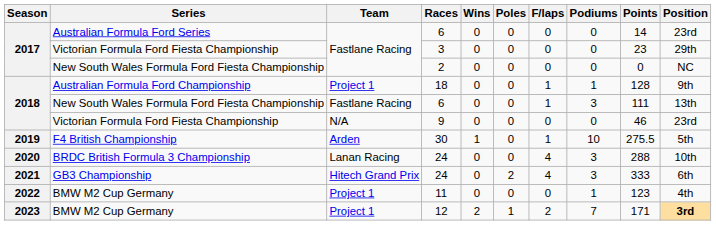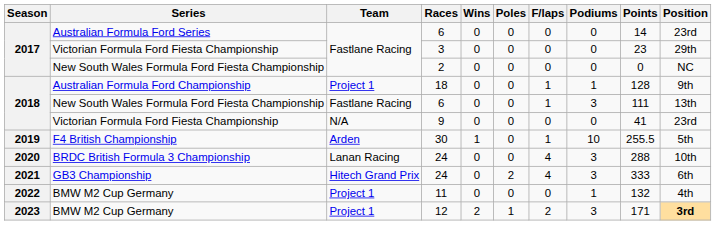 <table class="wikitable" style="font-size: 90%; text-align:center">
 <tr>
 <th>Season</th>
 <th>Series</th>
 <th>Team</th>
 <th>Races</th>
 <th>Wins</th>
 <th>Poles</th>
 <th>F/laps</th>
 <th>Podiums</th>
 <th>Points</th>
 <th>Position</th>
 </tr>
 <tr>
 <th rowspan="3">2017</th>
 <td align=left><a href='#'>Australian Formula Ford Series</a></td>
 <td rowspan="3" align=left>Fastlane Racing</td>
 <td>6</td>
 <td>0</td>
 <td>0</td>
 <td>0</td>
 <td>0</td>
 <td>14</td>
 <td>23rd</td>
 </tr>
 <tr>
 <td align=left>Victorian Formula Ford Fiesta Championship</td>
 <td>3</td>
 <td>0</td>
 <td>0</td>
 <td>0</td>
 <td>0</td>
 <td>23</td>
 <td>29th</td>
 </tr>
 <tr>
 <td align=left nowrap>New South Wales Formula Ford Fiesta Championship</td>
 <td>2</td>
 <td>0</td>
 <td>0</td>
 <td>0</td>
 <td>0</td>
 <td>0</td>
 <td>NC</td>
 </tr>
 <tr>
 <th rowspan="3">2018</th>
 <td align="left"><a href='#'>Australian Formula Ford Championship</a></td>
 <td align=left><a href='#'>Project 1</a></td>
 <td>18</td>
 <td>0</td>
 <td>0</td>
 <td>1</td>
 <td>1</td>
 <td>128</td>
 <td>9th</td>
 </tr>
 <tr>
 <td align=left>New South Wales Formula Ford Fiesta Championship</td>
 <td align=left>Fastlane Racing</td>
 <td>6</td>
 <td>0</td>
 <td>0</td>
 <td>1</td>
 <td>3</td>
 <td>111</td>
 <td>13th</td>
 </tr>
 <tr>
 <td align=left>Victorian Formula Ford Fiesta Championship</td>
 <td align=left>N/A</td>
 <td>9</td>
 <td>0</td>
 <td>0</td>
 <td>0</td>
 <td>0</td>
-<td>46</td>
+<td>41</td>
 <td>23rd</td>
 </tr>
 <tr>
 <th>2019</th>
 <td align=left><a href='#'>F4 British Championship</a></td>
 <td align=left><a href='#'>Arden</a></td>
 <td>30</td>
 <td>1</td>
 <td>0</td>
 <td>1</td>
 <td>10</td>
-<td>275.5</td>
+<td>255.5</td>
 <td>5th</td>
 </tr>
 <tr>
 <th>2020</th>
 <td align=left><a href='#'>BRDC British Formula 3 Championship</a></td>
 <td align=left>Lanan Racing</td>
 <td>24</td>
 <td>0</td>
 <td>0</td>
 <td>4</td>
 <td>3</td>
 <td>288</td>
 <td>10th</td>
 </tr>
 <tr>
 <th>2021</th>
 <td align=left><a href='#'>GB3 Championship</a></td>
 <td align=left><a href='#'>Hitech Grand Prix</a></td>
 <td>24</td>
 <td>0</td>
 <td>2</td>
 <td>4</td>
 <td>3</td>
 <td>333</td>
 <td>6th</td>
 </tr>
 <tr>
 <th>2022</th>
 <td align=left>BMW M2 Cup Germany</td>
 <td align=left><a href='#'>Project 1</a></td>
 <td>11</td>
 <td>0</td>
 <td>0</td>
 <td>0</td>
 <td>1</td>
-<td>123</td>
+<td>132</td>
 <td>4th</td>
 </tr>
 <tr>
 <th>2023</th>
 <td align=left>BMW M2 Cup Germany</td>
 <td align=left><a href='#'>Project 1</a></td>
 <td>12</td>
 <td>2</td>
 <td>1</td>
 <td>2</td>
-<td>7</td>
+<td>3</td>
 <td>171</td>
 <td style="background:#FFDF9F"><strong>3rd</strong></td>
 </tr>
 </table>
